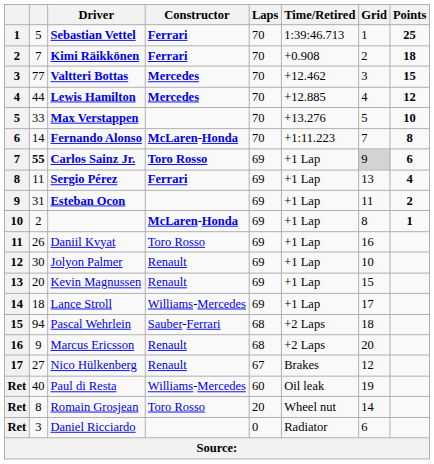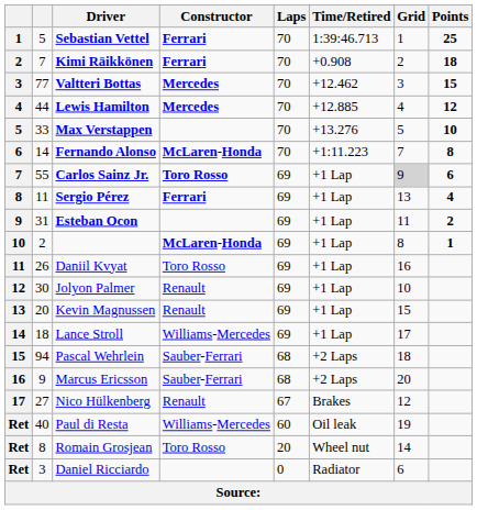 <table class="wikitable" style="font-size: 85%;">
 <tr>
 <th></th>
 <th></th>
 <th>Driver</th>
 <th>Constructor</th>
 <th>Laps</th>
 <th>Time/Retired</th>
 <th>Grid</th>
 <th>Points</th>
 </tr>
 <tr>
 <th>1</th>
 <td align="center">5</td>
 <td> <strong><a href='#'>Sebastian Vettel</a></strong></td>
 <td><strong><a href='#'>Ferrari</a></strong></td>
 <td>70</td>
 <td>1:39:46.713</td>
 <td>1</td>
 <td align="center"><strong>25</strong></td>
 </tr>
 <tr>
 <th>2</th>
 <td align="center">7</td>
 <td> <strong><a href='#'>Kimi Räikkönen</a></strong></td>
 <td><strong><a href='#'>Ferrari</a></strong></td>
 <td>70</td>
 <td>+0.908</td>
 <td>2</td>
 <td align="center"><strong>18</strong></td>
 </tr>
 <tr>
 <th>3</th>
 <td align="center">77</td>
 <td> <strong><a href='#'>Valtteri Bottas</a></strong></td>
 <td><strong><a href='#'>Mercedes</a></strong></td>
 <td>70</td>
 <td>+12.462</td>
 <td>3</td>
 <td align="center"><strong>15</strong></td>
 </tr>
 <tr>
 <th>4</th>
 <td align="center">44</td>
 <td> <strong><a href='#'>Lewis Hamilton</a></strong></td>
 <td><strong><a href='#'>Mercedes</a></strong></td>
 <td>70</td>
 <td>+12.885</td>
 <td>4</td>
 <td align="center"><strong>12</strong></td>
 </tr>
 <tr>
 <th>5</th>
 <td align="center">33</td>
 <td> <strong><a href='#'>Max Verstappen</a></strong></td>
 <td></td>
 <td>70</td>
 <td>+13.276</td>
 <td>5</td>
 <td align="center"><strong>10</strong></td>
 </tr>
 <tr>
 <th>6</th>
 <td align="center">14</td>
 <td> <strong><a href='#'>Fernando Alonso</a></strong></td>
 <td><strong><a href='#'>McLaren</a></strong>-<strong><a href='#'>Honda</a></strong></td>
 <td>70</td>
 <td>+1:11.223</td>
 <td>7</td>
 <td align="center"><strong>8</strong></td>
 </tr>
 <tr>
 <th>7</th>
-<td align="center"><strong>55</strong></td>
+<td align="center">55</td>
 <td> <strong><a href='#'>Carlos Sainz Jr.</a></strong></td>
 <td><strong><a href='#'>Toro Rosso</a></strong></td>
 <td>69</td>
 <td>+1 Lap</td>
 <td style="background: lightgrey;">9</td>
 <td align="center"><strong>6</strong></td>
 </tr>
 <tr>
 <th>8</th>
 <td align="center">11</td>
 <td> <strong><a href='#'>Sergio Pérez</a></strong></td>
 <td><strong><a href='#'>Ferrari</a></strong></td>
 <td>69</td>
 <td>+1 Lap</td>
 <td>13</td>
 <td align="center"><strong>4</strong></td>
 </tr>
 <tr>
 <th>9</th>
 <td align="center">31</td>
 <td> <strong><a href='#'>Esteban Ocon</a></strong></td>
 <td></td>
 <td>69</td>
 <td>+1 Lap</td>
 <td>11</td>
 <td align="center"><strong>2</strong></td>
 </tr>
 <tr>
 <th>10</th>
 <td align="center">2</td>
 <td></td>
 <td><strong><a href='#'>McLaren</a></strong>-<strong><a href='#'>Honda</a></strong></td>
 <td>69</td>
 <td>+1 Lap</td>
 <td>8</td>
 <td align="center"><strong>1</strong></td>
 </tr>
 <tr>
 <th>11</th>
 <td align="center">26</td>
 <td> <a href='#'>Daniil Kvyat</a></td>
 <td><a href='#'>Toro Rosso</a></td>
 <td>69</td>
 <td>+1 Lap</td>
 <td>16</td>
 <td align="center"></td>
 </tr>
 <tr>
 <th>12</th>
 <td align="center">30</td>
 <td> <a href='#'>Jolyon Palmer</a></td>
 <td><a href='#'>Renault</a></td>
 <td>69</td>
 <td>+1 Lap</td>
 <td>10</td>
 <td align="center"></td>
 </tr>
 <tr>
 <th>13</th>
 <td align="center">20</td>
 <td> <a href='#'>Kevin Magnussen</a></td>
 <td><a href='#'>Renault</a></td>
 <td>69</td>
 <td>+1 Lap</td>
 <td>15</td>
 <td align="center"></td>
 </tr>
 <tr>
 <th>14</th>
 <td align="center">18</td>
 <td> <a href='#'>Lance Stroll</a></td>
 <td><a href='#'>Williams</a>-<a href='#'>Mercedes</a></td>
 <td>69</td>
 <td>+1 Lap</td>
 <td>17</td>
 <td align="center"></td>
 </tr>
 <tr>
 <th>15</th>
 <td align="center">94</td>
 <td> <a href='#'>Pascal Wehrlein</a></td>
 <td><a href='#'>Sauber</a>-<a href='#'>Ferrari</a></td>
 <td>68</td>
 <td>+2 Laps</td>
 <td>18</td>
 <td align="center"></td>
 </tr>
 <tr>
 <th>16</th>
 <td align="center">9</td>
 <td> <a href='#'>Marcus Ericsson</a></td>
-<td><a href='#'>Renault</a></td>
+<td><a href='#'>Sauber</a>-<a href='#'>Ferrari</a></td>
 <td>68</td>
 <td>+2 Laps</td>
 <td>20</td>
 <td align="center"></td>
 </tr>
 <tr>
 <th>17</th>
 <td align="center">27</td>
 <td> <a href='#'>Nico Hülkenberg</a></td>
 <td><a href='#'>Renault</a></td>
 <td>67</td>
 <td>Brakes</td>
 <td>12</td>
 <td align="center"></td>
 </tr>
 <tr>
 <th>Ret</th>
 <td align="center">40</td>
 <td> <a href='#'>Paul di Resta</a></td>
 <td><a href='#'>Williams</a>-<a href='#'>Mercedes</a></td>
 <td>60</td>
 <td>Oil leak</td>
 <td>19</td>
 <td align="center"></td>
 </tr>
 <tr>
 <th>Ret</th>
 <td align="center">8</td>
 <td> <a href='#'>Romain Grosjean</a></td>
 <td><a href='#'>Toro Rosso</a></td>
 <td>20</td>
 <td>Wheel nut</td>
 <td>14</td>
 <td align="center"></td>
 </tr>
 <tr>
 <th>Ret</th>
 <td align="center">3</td>
 <td> <a href='#'>Daniel Ricciardo</a></td>
 <td></td>
 <td>0</td>
 <td>Radiator</td>
 <td>6</td>
 <td align="center"></td>
 </tr>
 <tr>
 <th colspan="8">Source:</th>
 </tr>
 </table>
